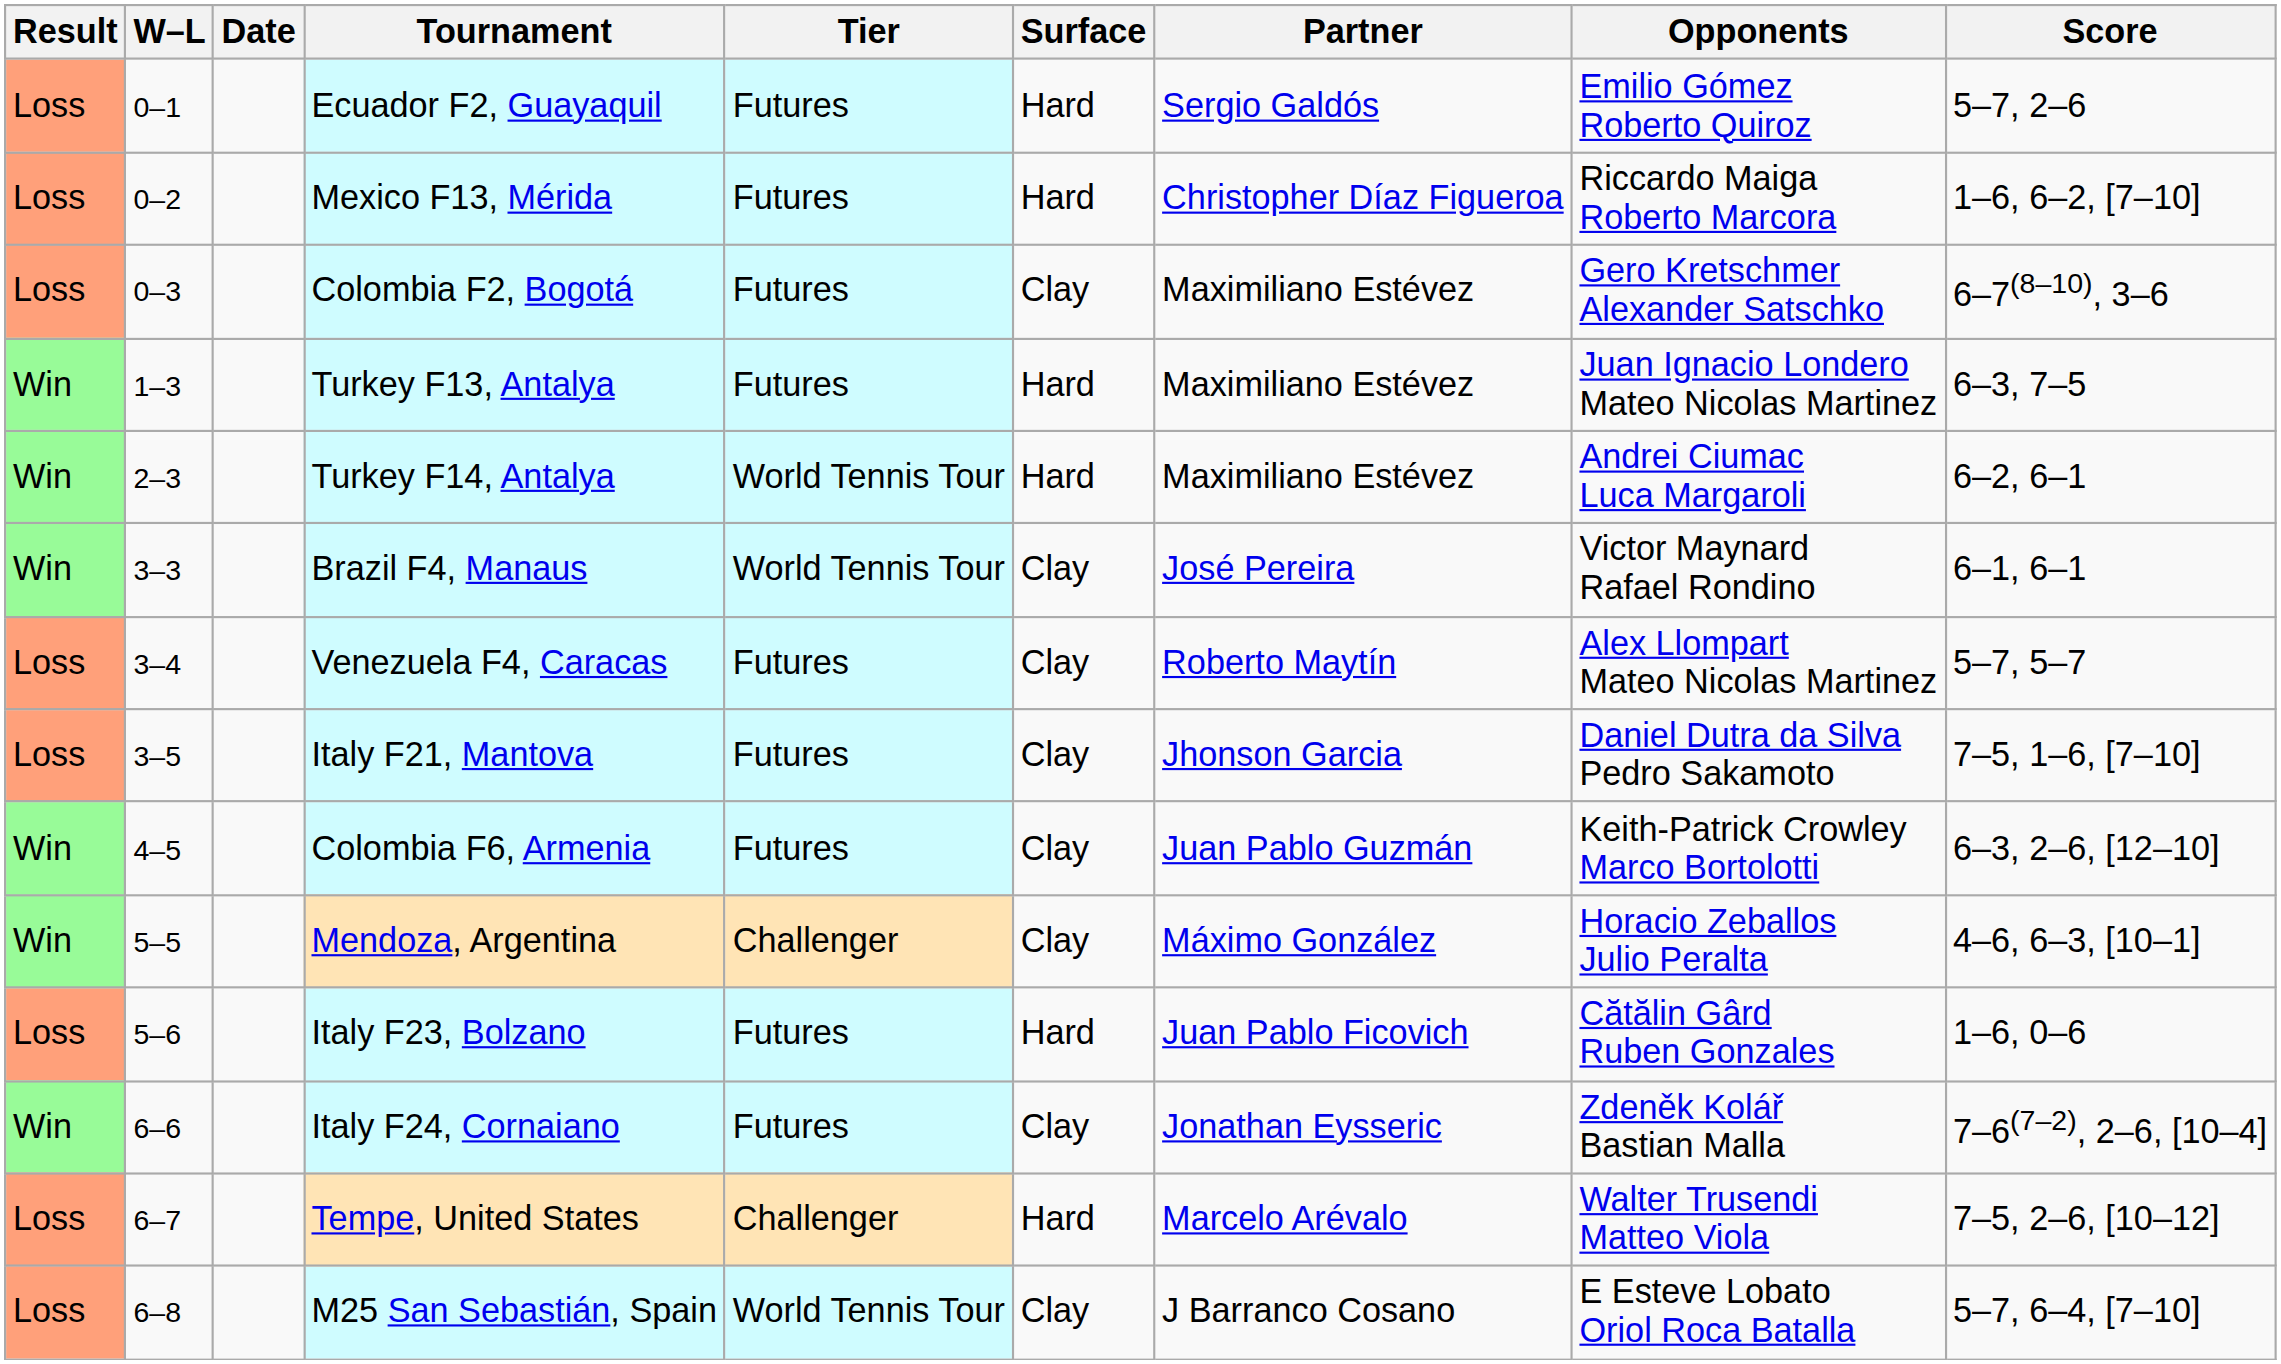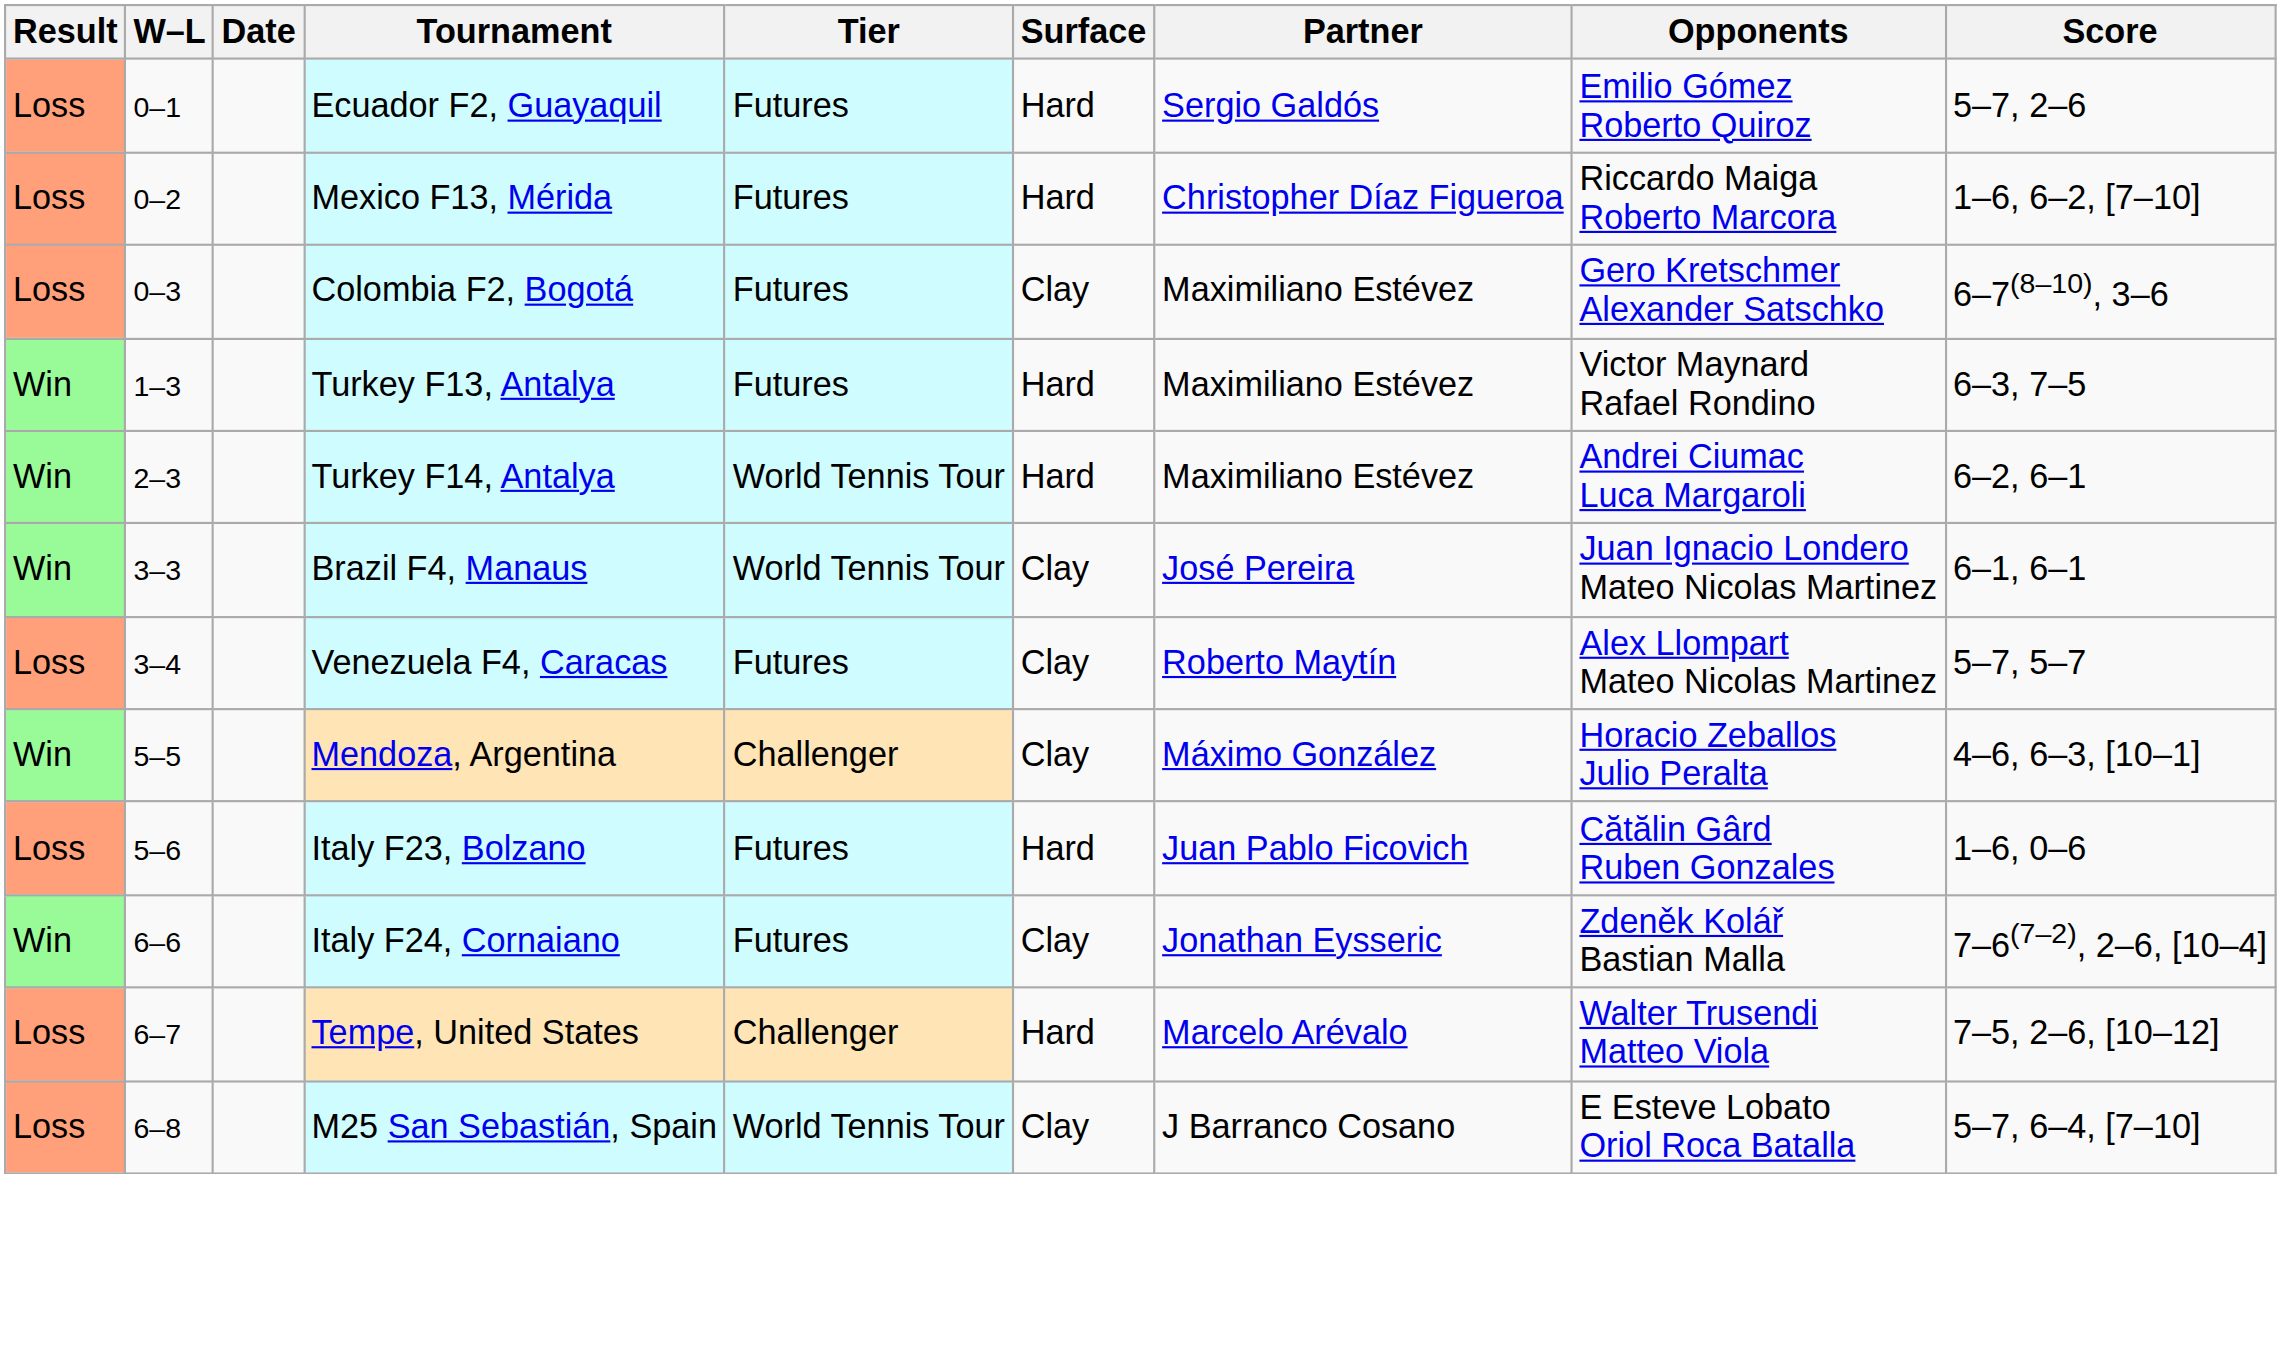 <table class="sortable wikitable">
 <tr>
 <th>Result</th>
 <th class="unsortable">W–L</th>
 <th>Date</th>
 <th>Tournament</th>
 <th>Tier</th>
 <th>Surface</th>
 <th>Partner</th>
 <th>Opponents</th>
 <th class="unsortable">Score</th>
 </tr>
 <tr>
 <td bgcolor=FFA07A>Loss</td>
 <td><small>0–1</small></td>
 <td></td>
 <td style="background:#cffcff;">Ecuador F2, <a href='#'>Guayaquil</a></td>
 <td style="background:#cffcff;">Futures</td>
 <td>Hard</td>
 <td> <a href='#'>Sergio Galdós</a></td>
 <td> <a href='#'>Emilio Gómez</a> <br>  <a href='#'>Roberto Quiroz</a></td>
 <td>5–7, 2–6</td>
 </tr>
 <tr>
 <td bgcolor=FFA07A>Loss</td>
 <td><small>0–2</small></td>
 <td></td>
 <td style="background:#cffcff;">Mexico F13, <a href='#'>Mérida</a></td>
 <td style="background:#cffcff;">Futures</td>
 <td>Hard</td>
 <td> <a href='#'>Christopher Díaz Figueroa</a></td>
 <td> Riccardo Maiga <br>  <a href='#'>Roberto Marcora</a></td>
 <td>1–6, 6–2, [7–10]</td>
 </tr>
 <tr>
 <td bgcolor=FFA07A>Loss</td>
 <td><small>0–3</small></td>
 <td></td>
 <td style="background:#cffcff;">Colombia F2, <a href='#'>Bogotá</a></td>
 <td style="background:#cffcff;">Futures</td>
 <td>Clay</td>
 <td> Maximiliano Estévez</td>
 <td> <a href='#'>Gero Kretschmer</a> <br>  <a href='#'>Alexander Satschko</a></td>
 <td>6–7<sup>(8–10)</sup>, 3–6</td>
 </tr>
 <tr>
 <td bgcolor=98FB98>Win</td>
 <td><small>1–3</small></td>
 <td></td>
 <td style="background:#cffcff;">Turkey F13, <a href='#'>Antalya</a></td>
 <td style="background:#cffcff;">Futures</td>
 <td>Hard</td>
 <td> Maximiliano Estévez</td>
-<td> <a href='#'>Juan Ignacio Londero</a> <br>  Mateo Nicolas Martinez</td>
+<td> Victor Maynard <br>  Rafael Rondino</td>
 <td>6–3, 7–5</td>
 </tr>
 <tr>
 <td bgcolor=98FB98>Win</td>
 <td><small>2–3</small></td>
 <td></td>
 <td style="background:#cffcff;">Turkey F14, <a href='#'>Antalya</a></td>
 <td style="background:#cffcff;">World Tennis Tour</td>
 <td>Hard</td>
 <td> Maximiliano Estévez</td>
 <td> <a href='#'>Andrei Ciumac</a> <br>  <a href='#'>Luca Margaroli</a></td>
 <td>6–2, 6–1</td>
 </tr>
 <tr>
 <td bgcolor=98FB98>Win</td>
 <td><small>3–3</small></td>
 <td></td>
 <td style="background:#cffcff;">Brazil F4, <a href='#'>Manaus</a></td>
 <td style="background:#cffcff;">World Tennis Tour</td>
 <td>Clay</td>
 <td> <a href='#'>José Pereira</a></td>
-<td> Victor Maynard <br>  Rafael Rondino</td>
+<td> <a href='#'>Juan Ignacio Londero</a> <br>  Mateo Nicolas Martinez</td>
 <td>6–1, 6–1</td>
 </tr>
 <tr>
 <td bgcolor=FFA07A>Loss</td>
 <td><small>3–4</small></td>
 <td></td>
 <td style="background:#cffcff;">Venezuela F4, <a href='#'>Caracas</a></td>
 <td style="background:#cffcff;">Futures</td>
 <td>Clay</td>
 <td> <a href='#'>Roberto Maytín</a></td>
 <td> <a href='#'>Alex Llompart</a> <br>  Mateo Nicolas Martinez</td>
 <td>5–7, 5–7</td>
-</tr>
-<tr>
-<td bgcolor=FFA07A>Loss</td>
-<td><small>3–5</small></td>
-<td></td>
-<td style="background:#cffcff;">Italy F21, <a href='#'>Mantova</a></td>
-<td style="background:#cffcff;">Futures</td>
-<td>Clay</td>
-<td> <a href='#'>Jhonson Garcia</a></td>
-<td> <a href='#'>Daniel Dutra da Silva</a> <br>  Pedro Sakamoto</td>
-<td>7–5, 1–6, [7–10]</td>
-</tr>
-<tr>
-<td bgcolor=98FB98>Win</td>
-<td><small>4–5</small></td>
-<td></td>
-<td style="background:#cffcff;">Colombia F6, <a href='#'>Armenia</a></td>
-<td style="background:#cffcff;">Futures</td>
-<td>Clay</td>
-<td> <a href='#'>Juan Pablo Guzmán</a></td>
-<td> Keith-Patrick Crowley <br>  <a href='#'>Marco Bortolotti</a></td>
-<td>6–3, 2–6, [12–10]</td>
 </tr>
 <tr>
 <td bgcolor=98FB98>Win</td>
 <td><small>5–5</small></td>
 <td></td>
 <td style="background:moccasin;"><a href='#'>Mendoza</a>, Argentina</td>
 <td style="background:moccasin;">Challenger</td>
 <td>Clay</td>
 <td> <a href='#'>Máximo González</a></td>
 <td> <a href='#'>Horacio Zeballos</a> <br>  <a href='#'>Julio Peralta</a></td>
 <td>4–6, 6–3, [10–1]</td>
 </tr>
 <tr>
 <td bgcolor=FFA07A>Loss</td>
 <td><small>5–6</small></td>
 <td></td>
 <td style="background:#cffcff;">Italy F23, <a href='#'>Bolzano</a></td>
 <td style="background:#cffcff;">Futures</td>
 <td>Hard</td>
 <td> <a href='#'>Juan Pablo Ficovich</a></td>
 <td> <a href='#'>Cătălin Gârd</a> <br>  <a href='#'>Ruben Gonzales</a></td>
 <td>1–6, 0–6</td>
 </tr>
 <tr>
 <td bgcolor=98FB98>Win</td>
 <td><small>6–6</small></td>
 <td></td>
 <td style="background:#cffcff;">Italy F24, <a href='#'>Cornaiano</a></td>
 <td style="background:#cffcff;">Futures</td>
 <td>Clay</td>
 <td> <a href='#'>Jonathan Eysseric</a></td>
 <td> <a href='#'>Zdeněk Kolář</a> <br>  Bastian Malla</td>
 <td>7–6<sup>(7–2)</sup>, 2–6, [10–4]</td>
 </tr>
 <tr>
 <td bgcolor=FFA07A>Loss</td>
 <td><small>6–7</small></td>
 <td></td>
 <td style="background:moccasin;"><a href='#'>Tempe</a>, United States</td>
 <td style="background:moccasin;">Challenger</td>
 <td>Hard</td>
 <td> <a href='#'>Marcelo Arévalo</a></td>
 <td> <a href='#'>Walter Trusendi</a> <br>  <a href='#'>Matteo Viola</a></td>
 <td>7–5, 2–6, [10–12]</td>
 </tr>
 <tr>
 <td bgcolor=FFA07A>Loss</td>
 <td><small>6–8</small></td>
 <td></td>
 <td style="background:#cffcff;">M25 <a href='#'>San Sebastián</a>, Spain</td>
 <td style="background:#cffcff;">World Tennis Tour</td>
 <td>Clay</td>
 <td> J Barranco Cosano</td>
 <td> E Esteve Lobato <br>  <a href='#'>Oriol Roca Batalla</a></td>
 <td>5–7, 6–4, [7–10]</td>
 </tr>
 </table>
